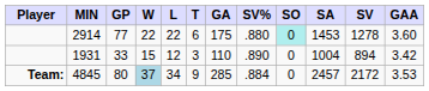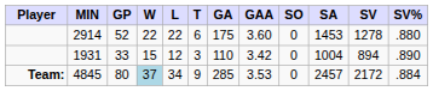 <table style="width:60%;" class="wikitable sortable">
 <tr>
 <th style="background:#ddf; width:10%;">Player</th>
 <th style="width:3%; background:#ddf;" title="Minutes played">MIN</th>
 <th style="width:3%; background:#ddf;" title="Games played in">GP</th>
 <th style="width:3%; background:#ddf;" title="Games played in">W</th>
 <th style="width:3%; background:#ddf;" title="Games played in">L</th>
 <th style="width:3%; background:#ddf;" title="Ties">T</th>
 <th style="width:3%; background:#ddf;" title="Goals against">GA</th>
-<th style="width:3%; background:#ddf;" title="Save percentage">SV%</th>
+<th style="width:3%; background:#ddf;" title="Goals against average">GAA</th>
 <th style="width:3%; background:#ddf;" title="Shut-outs">SO</th>
 <th style="width:3%; background:#ddf;" title="Shots against">SA</th>
 <th style="width:3%; background:#ddf;" title="Shots saved">SV</th>
-<th style="width:3%; background:#ddf;" title="Goals against average">GAA</th>
+<th style="width:3%; background:#ddf;" title="Save percentage">SV%</th>
 </tr>
 <tr style="text-align:center;">
 <td style="text-align:right;"></td>
 <td>2914</td>
-<td>77</td>
+<td>52</td>
 <td>22</td>
 <td>22</td>
 <td>6</td>
 <td>175</td>
-<td>.880</td>
-<td style="background: paleturquoise;">0</td>
+<td>3.60</td>
+<td>0</td>
 <td>1453</td>
 <td>1278</td>
-<td>3.60</td>
+<td>.880</td>
 </tr>
 <tr style="text-align:center;">
 <td style="text-align:right;"></td>
 <td>1931</td>
 <td>33</td>
 <td>15</td>
 <td>12</td>
 <td>3</td>
 <td>110</td>
-<td>.890</td>
+<td>3.42</td>
 <td>0</td>
 <td>1004</td>
 <td>894</td>
-<td>3.42</td>
+<td>.890</td>
 </tr>
 <tr style="text-align:center;">
 <td style="text-align:right;"><strong>Team:</strong></td>
 <td>4845</td>
 <td>80</td>
 <td style="background: lightblue;">37</td>
 <td>34</td>
 <td>9</td>
 <td>285</td>
-<td>.884</td>
+<td>3.53</td>
 <td>0</td>
 <td>2457</td>
 <td>2172</td>
-<td>3.53</td>
+<td>.884</td>
 </tr>
 </table>
